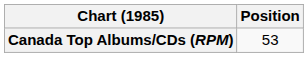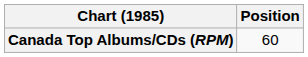 <table class="wikitable plainrowheaders" style="text-align:center">
 <tr>
 <th scope="col">Chart (1985)</th>
 <th scope="col">Position</th>
 </tr>
 <tr>
 <th scope="row">Canada Top Albums/CDs (<em>RPM</em>)</th>
-<td>53</td>
+<td>60</td>
 </tr>
 </table>
